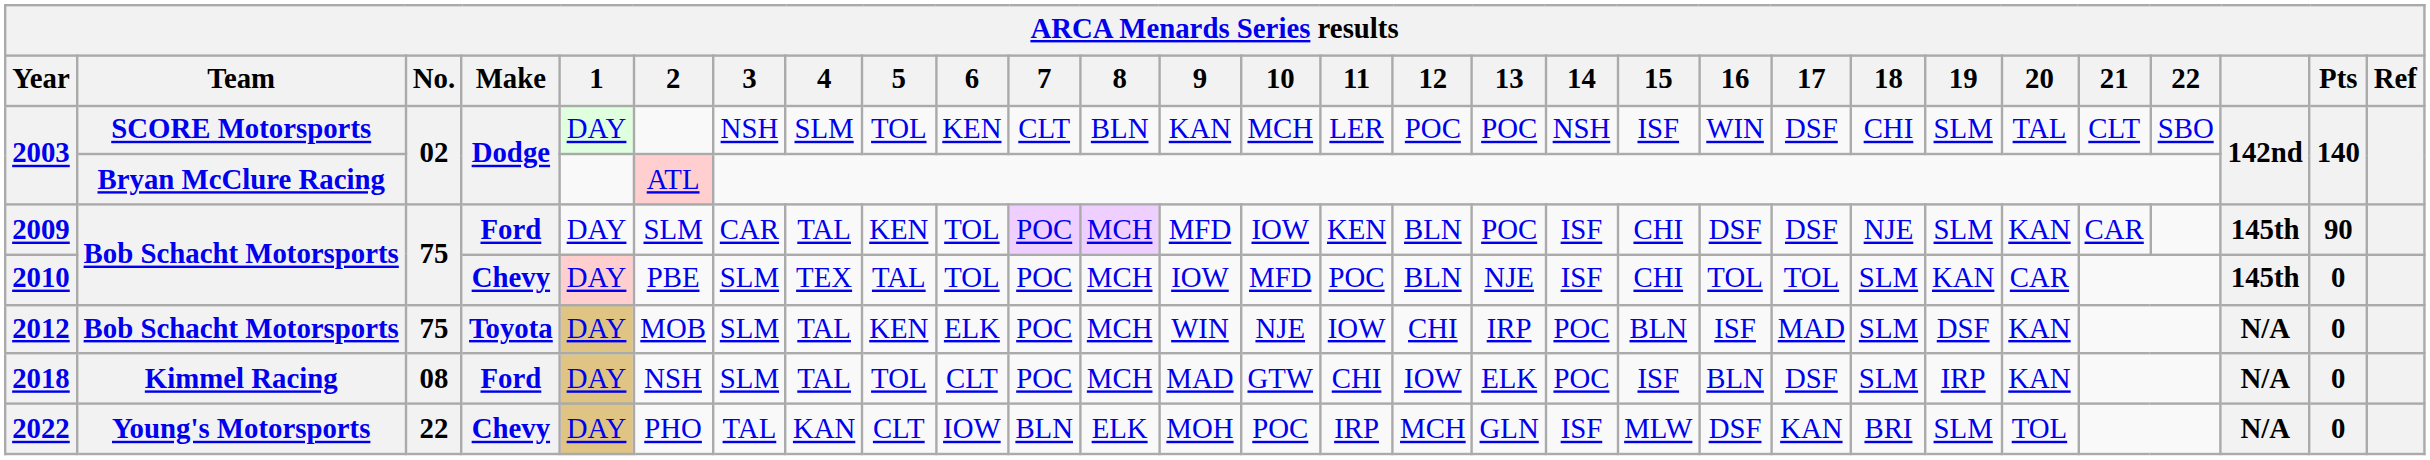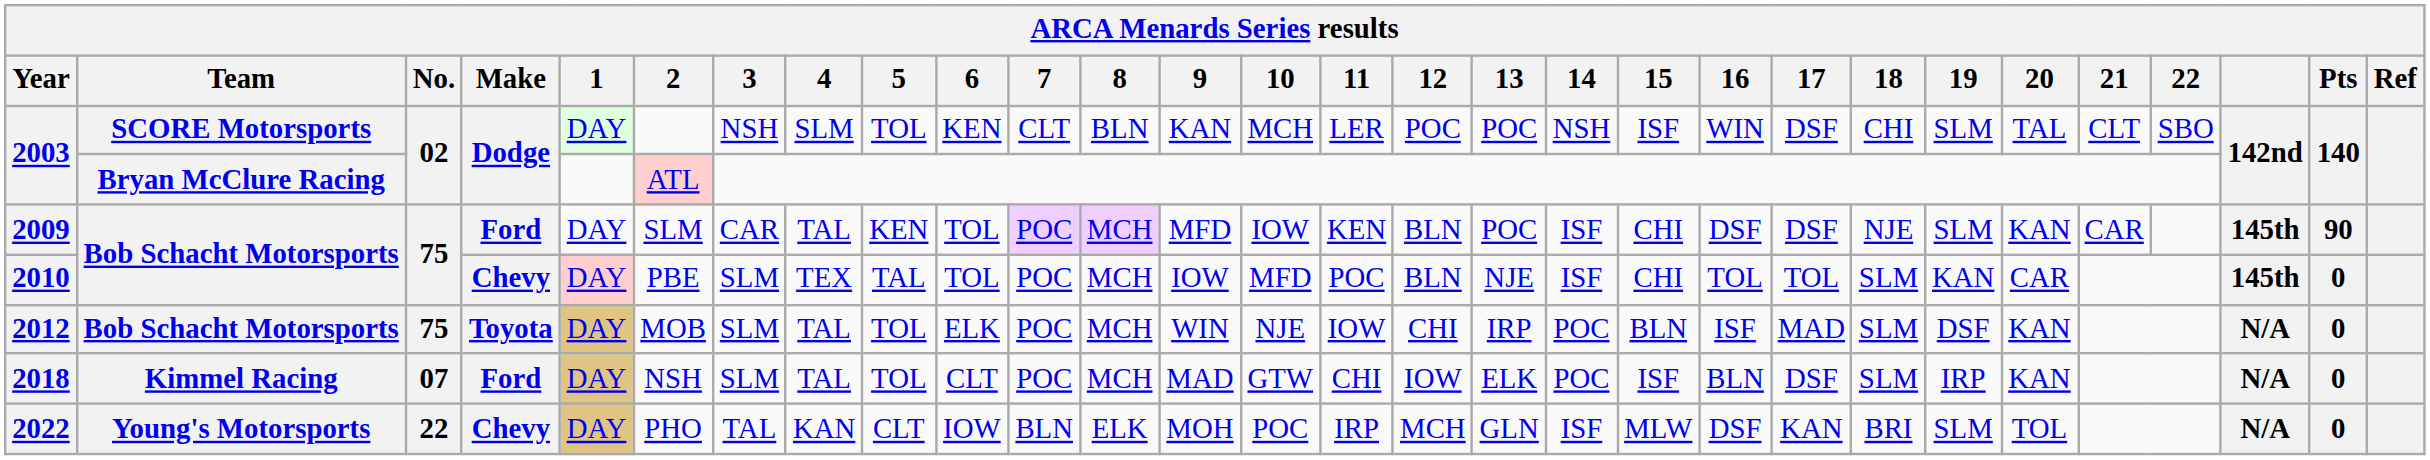 <table class="wikitable" style="text-align:center; font-size:75%">
 <tr>
 <th colspan="29"><a href='#'>ARCA Menards Series</a> results</th>
 </tr>
 <tr>
 <th>Year</th>
 <th>Team</th>
 <th>No.</th>
 <th>Make</th>
 <th>1</th>
 <th>2</th>
 <th>3</th>
 <th>4</th>
 <th>5</th>
 <th>6</th>
 <th>7</th>
 <th>8</th>
 <th>9</th>
 <th>10</th>
 <th>11</th>
 <th>12</th>
 <th>13</th>
 <th>14</th>
 <th>15</th>
 <th>16</th>
 <th>17</th>
 <th>18</th>
 <th>19</th>
 <th>20</th>
 <th>21</th>
 <th>22</th>
 <th></th>
 <th>Pts</th>
 <th>Ref</th>
 </tr>
 <tr>
 <th rowspan=2><a href='#'>2003</a></th>
 <th><a href='#'>SCORE Motorsports</a></th>
 <th rowspan=2>02</th>
 <th rowspan=2><a href='#'>Dodge</a></th>
 <td style="background:#DFFFDF;"><a href='#'>DAY</a><br></td>
 <td></td>
 <td><a href='#'>NSH</a></td>
 <td><a href='#'>SLM</a></td>
 <td><a href='#'>TOL</a></td>
 <td><a href='#'>KEN</a></td>
 <td><a href='#'>CLT</a></td>
 <td><a href='#'>BLN</a></td>
 <td><a href='#'>KAN</a></td>
 <td><a href='#'>MCH</a></td>
 <td><a href='#'>LER</a></td>
 <td><a href='#'>POC</a></td>
 <td><a href='#'>POC</a></td>
 <td><a href='#'>NSH</a></td>
 <td><a href='#'>ISF</a></td>
 <td><a href='#'>WIN</a></td>
 <td><a href='#'>DSF</a></td>
 <td><a href='#'>CHI</a></td>
 <td><a href='#'>SLM</a></td>
 <td><a href='#'>TAL</a></td>
 <td><a href='#'>CLT</a></td>
 <td><a href='#'>SBO</a></td>
 <th rowspan=2>142nd</th>
 <th rowspan=2>140</th>
 <th rowspan=2></th>
 </tr>
 <tr>
 <th><a href='#'>Bryan McClure Racing</a></th>
 <td></td>
 <td style="background:#FFCFCF;"><a href='#'>ATL</a><br></td>
 <td colspan=21></td>
 </tr>
 <tr>
 <th><a href='#'>2009</a></th>
 <th rowspan=2><a href='#'>Bob Schacht Motorsports</a></th>
 <th rowspan=2>75</th>
 <th><a href='#'>Ford</a></th>
 <td><a href='#'>DAY</a></td>
 <td><a href='#'>SLM</a></td>
 <td><a href='#'>CAR</a></td>
 <td><a href='#'>TAL</a></td>
 <td><a href='#'>KEN</a></td>
 <td><a href='#'>TOL</a></td>
 <td style="background:#EFCFFF;"><a href='#'>POC</a><br></td>
 <td style="background:#EFCFFF;"><a href='#'>MCH</a><br></td>
 <td><a href='#'>MFD</a></td>
 <td><a href='#'>IOW</a></td>
 <td><a href='#'>KEN</a></td>
 <td><a href='#'>BLN</a></td>
 <td><a href='#'>POC</a></td>
 <td><a href='#'>ISF</a></td>
 <td><a href='#'>CHI</a></td>
 <td><a href='#'>DSF</a></td>
 <td><a href='#'>DSF</a></td>
 <td><a href='#'>NJE</a></td>
 <td><a href='#'>SLM</a></td>
 <td><a href='#'>KAN</a></td>
 <td><a href='#'>CAR</a></td>
 <td></td>
 <th>145th</th>
 <th>90</th>
 <th></th>
 </tr>
 <tr>
 <th><a href='#'>2010</a></th>
 <th><a href='#'>Chevy</a></th>
 <td style="background:#FFCFCF;"><a href='#'>DAY</a><br></td>
 <td><a href='#'>PBE</a></td>
 <td><a href='#'>SLM</a></td>
 <td><a href='#'>TEX</a></td>
 <td><a href='#'>TAL</a></td>
 <td><a href='#'>TOL</a></td>
 <td><a href='#'>POC</a></td>
 <td><a href='#'>MCH</a></td>
 <td><a href='#'>IOW</a></td>
 <td><a href='#'>MFD</a></td>
 <td><a href='#'>POC</a></td>
 <td><a href='#'>BLN</a></td>
 <td><a href='#'>NJE</a></td>
 <td><a href='#'>ISF</a></td>
 <td><a href='#'>CHI</a></td>
 <td><a href='#'>TOL</a></td>
 <td><a href='#'>TOL</a></td>
 <td><a href='#'>SLM</a></td>
 <td><a href='#'>KAN</a></td>
 <td><a href='#'>CAR</a></td>
 <td colspan=2></td>
 <th>145th</th>
 <th>0</th>
 <th></th>
 </tr>
 <tr>
 <th><a href='#'>2012</a></th>
 <th><a href='#'>Bob Schacht Motorsports</a></th>
 <th>75</th>
 <th><a href='#'>Toyota</a></th>
 <td style="background:#DFC484;"><a href='#'>DAY</a><br></td>
 <td><a href='#'>MOB</a></td>
 <td><a href='#'>SLM</a></td>
 <td><a href='#'>TAL</a></td>
-<td><a href='#'>KEN</a></td>
+<td><a href='#'>TOL</a></td>
 <td><a href='#'>ELK</a></td>
 <td><a href='#'>POC</a></td>
 <td><a href='#'>MCH</a></td>
 <td><a href='#'>WIN</a></td>
 <td><a href='#'>NJE</a></td>
 <td><a href='#'>IOW</a></td>
 <td><a href='#'>CHI</a></td>
 <td><a href='#'>IRP</a></td>
 <td><a href='#'>POC</a></td>
 <td><a href='#'>BLN</a></td>
 <td><a href='#'>ISF</a></td>
 <td><a href='#'>MAD</a></td>
 <td><a href='#'>SLM</a></td>
 <td><a href='#'>DSF</a></td>
 <td><a href='#'>KAN</a></td>
 <td colspan=2></td>
 <th>N/A</th>
 <th>0</th>
 <th></th>
 </tr>
 <tr>
 <th><a href='#'>2018</a></th>
 <th><a href='#'>Kimmel Racing</a></th>
-<th>08</th>
+<th>07</th>
 <th><a href='#'>Ford</a></th>
 <td style="background:#DFC484;"><a href='#'>DAY</a><br></td>
 <td><a href='#'>NSH</a></td>
 <td><a href='#'>SLM</a></td>
 <td><a href='#'>TAL</a></td>
 <td><a href='#'>TOL</a></td>
 <td><a href='#'>CLT</a></td>
 <td><a href='#'>POC</a></td>
 <td><a href='#'>MCH</a></td>
 <td><a href='#'>MAD</a></td>
 <td><a href='#'>GTW</a></td>
 <td><a href='#'>CHI</a></td>
 <td><a href='#'>IOW</a></td>
 <td><a href='#'>ELK</a></td>
 <td><a href='#'>POC</a></td>
 <td><a href='#'>ISF</a></td>
 <td><a href='#'>BLN</a></td>
 <td><a href='#'>DSF</a></td>
 <td><a href='#'>SLM</a></td>
 <td><a href='#'>IRP</a></td>
 <td><a href='#'>KAN</a></td>
 <td colspan=2></td>
 <th>N/A</th>
 <th>0</th>
 <th></th>
 </tr>
 <tr>
 <th><a href='#'>2022</a></th>
 <th><a href='#'>Young's Motorsports</a></th>
 <th>22</th>
 <th><a href='#'>Chevy</a></th>
 <td style="background:#DFC484;"><a href='#'>DAY</a><br></td>
 <td><a href='#'>PHO</a></td>
 <td><a href='#'>TAL</a></td>
 <td><a href='#'>KAN</a></td>
 <td><a href='#'>CLT</a></td>
 <td><a href='#'>IOW</a></td>
 <td><a href='#'>BLN</a></td>
 <td><a href='#'>ELK</a></td>
 <td><a href='#'>MOH</a></td>
 <td><a href='#'>POC</a></td>
 <td><a href='#'>IRP</a></td>
 <td><a href='#'>MCH</a></td>
 <td><a href='#'>GLN</a></td>
 <td><a href='#'>ISF</a></td>
 <td><a href='#'>MLW</a></td>
 <td><a href='#'>DSF</a></td>
 <td><a href='#'>KAN</a></td>
 <td><a href='#'>BRI</a></td>
 <td><a href='#'>SLM</a></td>
 <td><a href='#'>TOL</a></td>
 <td colspan=2></td>
 <th>N/A</th>
 <th>0</th>
 <th></th>
 </tr>
 </table>
